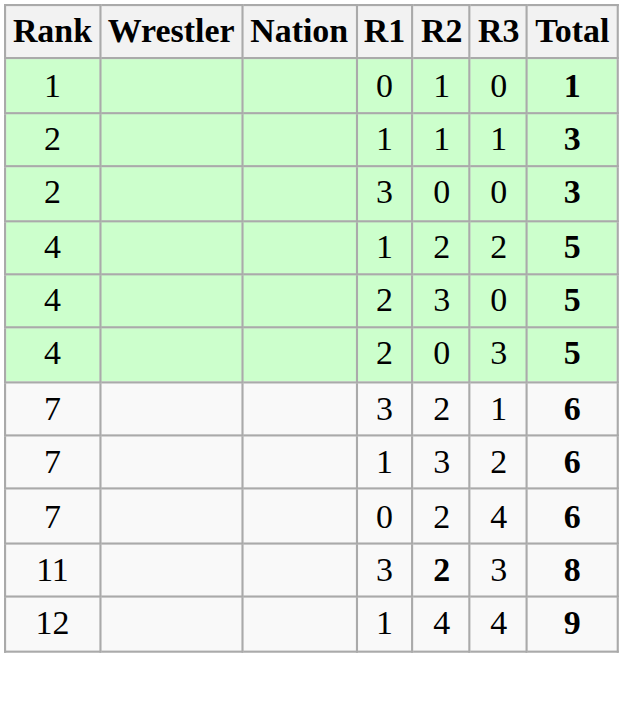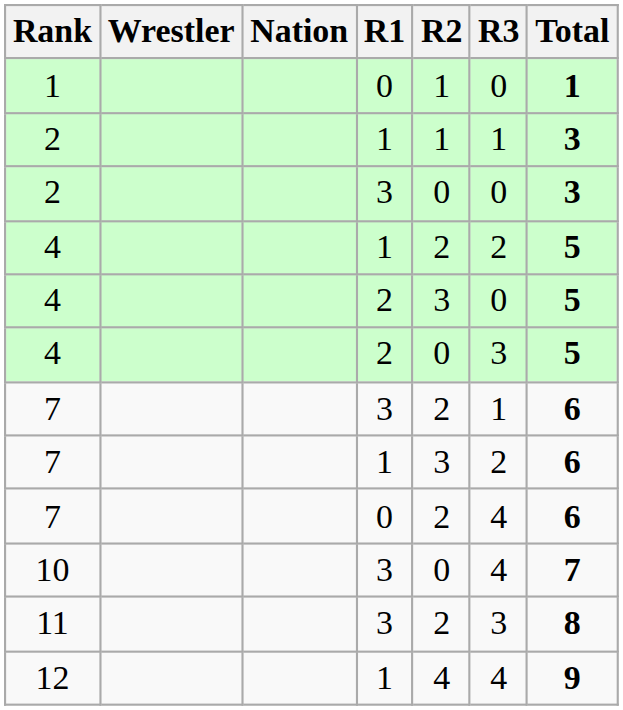 <table class="wikitable sortable" style="text-align:center;">
 <tr>
 <th>Rank</th>
 <th>Wrestler</th>
 <th>Nation</th>
 <th>R1</th>
 <th>R2</th>
 <th>R3</th>
 <th>Total</th>
 </tr>
 <tr style="background:#cfc;">
 <td>1</td>
 <td align=left></td>
 <td align=left></td>
 <td>0</td>
 <td>1</td>
 <td>0</td>
 <td><strong>1</strong></td>
 </tr>
 <tr style="background:#cfc;">
 <td>2</td>
 <td align=left></td>
 <td align=left></td>
 <td>1</td>
 <td>1</td>
 <td>1</td>
 <td><strong>3</strong></td>
 </tr>
 <tr style="background:#cfc;">
 <td>2</td>
 <td align=left></td>
 <td align=left></td>
 <td>3</td>
 <td>0</td>
 <td>0</td>
 <td><strong>3</strong></td>
 </tr>
 <tr style="background:#cfc;">
 <td>4</td>
 <td align=left></td>
 <td align=left></td>
 <td>1</td>
 <td>2</td>
 <td>2</td>
 <td><strong>5</strong></td>
 </tr>
 <tr style="background:#cfc;">
 <td>4</td>
 <td align=left></td>
 <td align=left></td>
 <td>2</td>
 <td>3</td>
 <td>0</td>
 <td><strong>5</strong></td>
 </tr>
 <tr style="background:#cfc;">
 <td>4</td>
 <td align=left></td>
 <td align=left></td>
 <td>2</td>
 <td>0</td>
 <td>3</td>
 <td><strong>5</strong></td>
 </tr>
 <tr>
 <td>7</td>
 <td align=left></td>
 <td align=left></td>
 <td>3</td>
 <td>2</td>
 <td>1</td>
 <td><strong>6</strong></td>
 </tr>
 <tr>
 <td>7</td>
 <td align=left></td>
 <td align=left></td>
 <td>1</td>
 <td>3</td>
 <td>2</td>
 <td><strong>6</strong></td>
 </tr>
 <tr>
 <td>7</td>
 <td align=left></td>
 <td align=left></td>
 <td>0</td>
 <td>2</td>
 <td>4</td>
 <td><strong>6</strong></td>
 </tr>
 <tr>
+<td>10</td>
+<td align=left></td>
+<td align=left></td>
+<td>3</td>
+<td>0</td>
+<td>4</td>
+<td><strong>7</strong></td>
+</tr>
+<tr>
 <td>11</td>
 <td align=left></td>
 <td align=left></td>
 <td>3</td>
-<td><strong>2</strong></td>
+<td>2</td>
 <td>3</td>
 <td><strong>8</strong></td>
 </tr>
 <tr>
 <td>12</td>
 <td align=left></td>
 <td align=left></td>
 <td>1</td>
 <td>4</td>
 <td>4</td>
 <td><strong>9</strong></td>
 </tr>
 </table>
